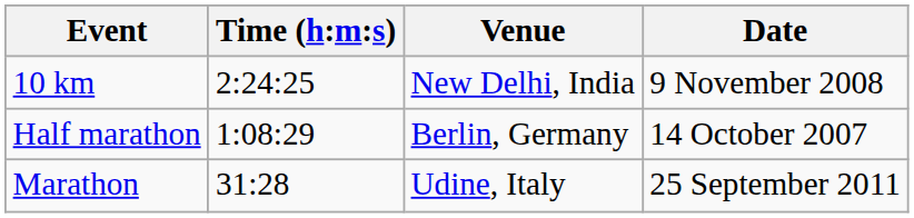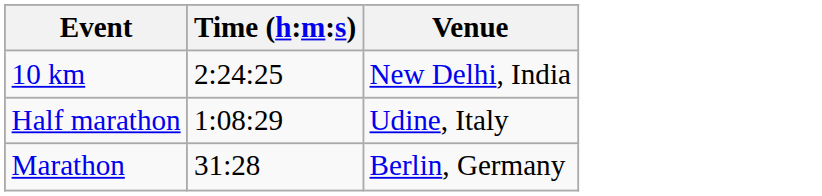 <table class="wikitable">
 <tr>
 <th>Event</th>
 <th>Time (<a href='#'>h</a>:<a href='#'>m</a>:<a href='#'>s</a>)</th>
 <th>Venue</th>
-<th>Date</th>
 </tr>
 <tr>
 <td><a href='#'>10 km</a></td>
 <td>2:24:25</td>
 <td><a href='#'>New Delhi</a>, India</td>
-<td>9 November 2008</td>
 </tr>
 <tr>
 <td><a href='#'>Half marathon</a></td>
 <td>1:08:29</td>
-<td><a href='#'>Berlin</a>, Germany</td>
-<td>14 October 2007</td>
+<td><a href='#'>Udine</a>, Italy</td>
 </tr>
 <tr>
 <td><a href='#'>Marathon</a></td>
 <td>31:28</td>
-<td><a href='#'>Udine</a>, Italy</td>
-<td>25 September 2011</td>
+<td><a href='#'>Berlin</a>, Germany</td>
 </tr>
 </table>
